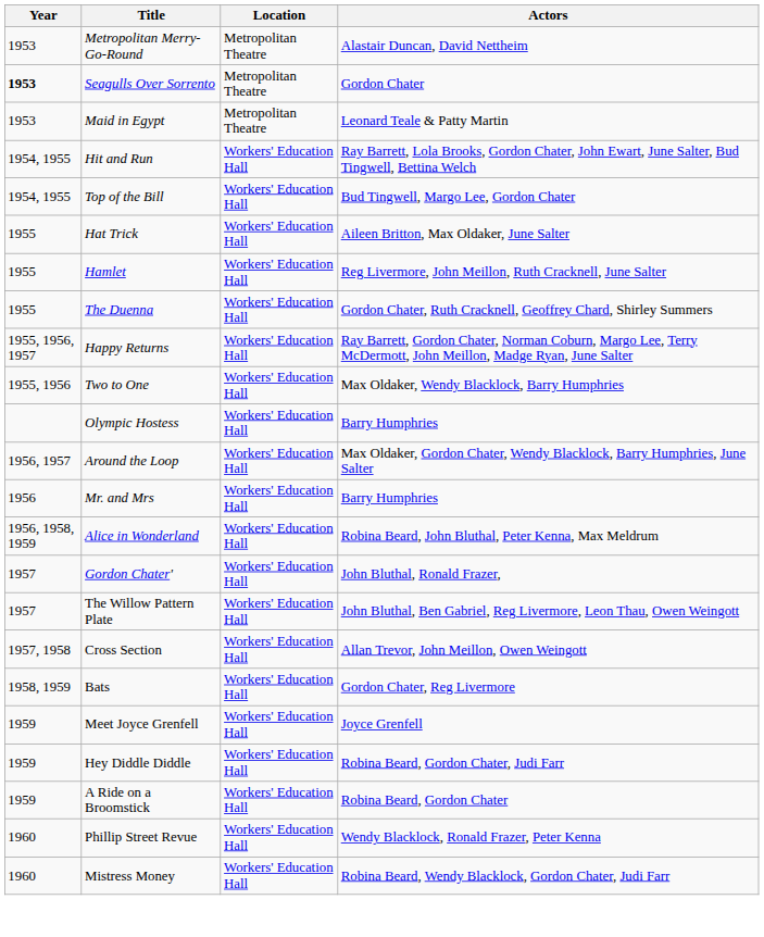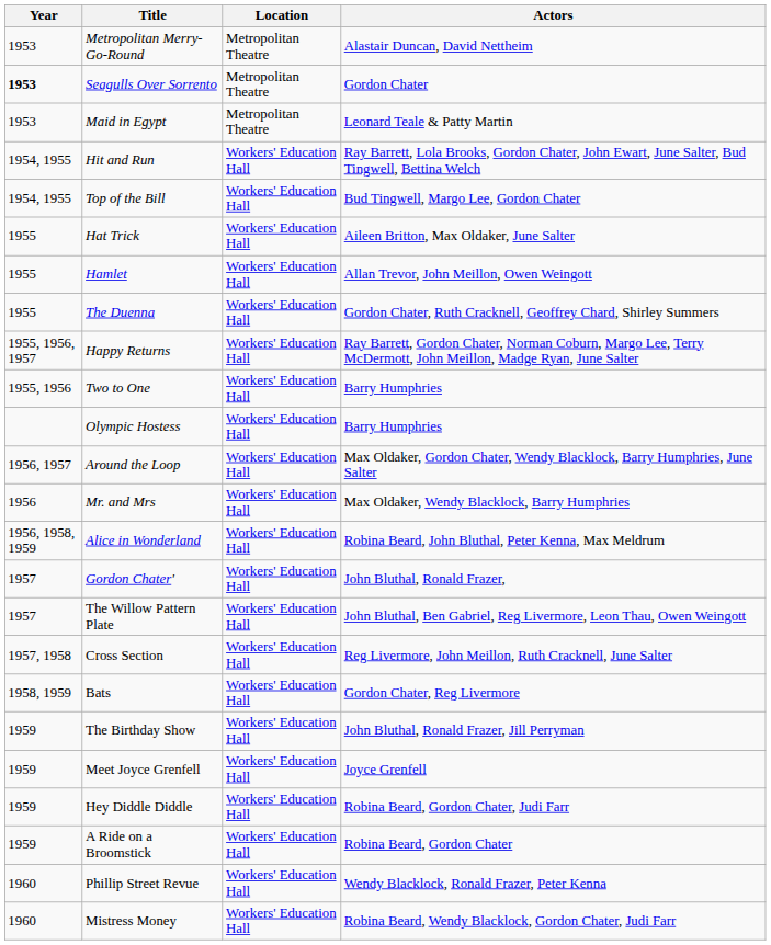 <table class="wikitable">
 <tr>
 <th>Year</th>
 <th>Title</th>
 <th>Location</th>
 <th>Actors</th>
 </tr>
 <tr>
 <td>1953</td>
 <td><em>Metropolitan Merry-Go-Round</em></td>
 <td>Metropolitan Theatre</td>
 <td><a href='#'>Alastair Duncan</a>, <a href='#'>David Nettheim</a></td>
 </tr>
 <tr>
 <td><strong>1953</strong></td>
 <td><em><a href='#'>Seagulls Over Sorrento</a></em></td>
 <td>Metropolitan Theatre</td>
 <td><a href='#'>Gordon Chater</a></td>
 </tr>
 <tr>
 <td>1953</td>
 <td><em>Maid in Egypt</em></td>
 <td>Metropolitan Theatre</td>
 <td><a href='#'>Leonard Teale</a> & Patty Martin</td>
 </tr>
 <tr>
 <td>1954, 1955</td>
 <td><em>Hit and Run</em></td>
 <td><a href='#'>Workers' Education Hall</a></td>
 <td><a href='#'>Ray Barrett</a>, <a href='#'>Lola Brooks</a>, <a href='#'>Gordon Chater</a>, <a href='#'>John Ewart</a>, <a href='#'>June Salter</a>, <a href='#'>Bud Tingwell</a>, <a href='#'>Bettina Welch</a></td>
 </tr>
 <tr>
 <td>1954, 1955</td>
 <td><em>Top of the Bill</em></td>
 <td><a href='#'>Workers' Education Hall</a></td>
 <td><a href='#'>Bud Tingwell</a>, <a href='#'>Margo Lee</a>, <a href='#'>Gordon Chater</a></td>
 </tr>
 <tr>
 <td>1955</td>
 <td><em>Hat Trick</em></td>
 <td><a href='#'>Workers' Education Hall</a></td>
 <td><a href='#'>Aileen Britton</a>, Max Oldaker, <a href='#'>June Salter</a></td>
 </tr>
 <tr>
 <td>1955</td>
 <td><em><a href='#'>Hamlet</a></em></td>
 <td><a href='#'>Workers' Education Hall</a></td>
-<td><a href='#'>Reg Livermore</a>, <a href='#'>John Meillon</a>, <a href='#'>Ruth Cracknell</a>, <a href='#'>June Salter</a></td>
+<td><a href='#'>Allan Trevor</a>, <a href='#'>John Meillon</a>,	<a href='#'>Owen Weingott</a></td>
 </tr>
 <tr>
 <td>1955</td>
 <td><em><a href='#'>The Duenna</a></em></td>
 <td><a href='#'>Workers' Education Hall</a></td>
 <td><a href='#'>Gordon Chater</a>, <a href='#'>Ruth Cracknell</a>, <a href='#'>Geoffrey Chard</a>, Shirley Summers</td>
 </tr>
 <tr>
 <td>1955, 1956, 1957</td>
 <td><em>Happy Returns</em></td>
 <td><a href='#'>Workers' Education Hall</a></td>
 <td><a href='#'>Ray Barrett</a>, <a href='#'>Gordon Chater</a>, <a href='#'>Norman Coburn</a>, <a href='#'>Margo Lee</a>, <a href='#'>Terry McDermott</a>, <a href='#'>John Meillon</a>, <a href='#'>Madge Ryan</a>, <a href='#'>June Salter</a></td>
 </tr>
 <tr>
 <td>1955, 1956</td>
 <td><em>Two to One</em></td>
 <td><a href='#'>Workers' Education Hall</a></td>
-<td>Max Oldaker, <a href='#'>Wendy Blacklock</a>, <a href='#'>Barry Humphries</a></td>
+<td><a href='#'>Barry Humphries</a></td>
 </tr>
 <tr>
 <td></td>
 <td><em>Olympic Hostess</em></td>
 <td><a href='#'>Workers' Education Hall</a></td>
 <td><a href='#'>Barry Humphries</a></td>
 </tr>
 <tr>
 <td>1956, 1957</td>
 <td><em>Around the Loop</em></td>
 <td><a href='#'>Workers' Education Hall</a></td>
 <td>Max Oldaker, <a href='#'>Gordon Chater</a>, <a href='#'>Wendy Blacklock</a>, <a href='#'>Barry Humphries</a>, <a href='#'>June Salter</a></td>
 </tr>
 <tr>
 <td>1956</td>
 <td><em>Mr. and Mrs</em></td>
 <td><a href='#'>Workers' Education Hall</a></td>
-<td><a href='#'>Barry Humphries</a></td>
+<td>Max Oldaker, <a href='#'>Wendy Blacklock</a>, <a href='#'>Barry Humphries</a></td>
 </tr>
 <tr>
 <td>1956, 1958, 1959</td>
 <td><em><a href='#'>Alice in Wonderland</a></em></td>
 <td><a href='#'>Workers' Education Hall</a></td>
 <td><a href='#'>Robina Beard</a>, <a href='#'>John Bluthal</a>, <a href='#'>Peter Kenna</a>, Max Meldrum</td>
 </tr>
 <tr>
 <td>1957</td>
 <td><em><a href='#'>Gordon Chater</a>'</td>
 <td><a href='#'>Workers' Education Hall</a></td>
 <td><a href='#'>John Bluthal</a>, <a href='#'>Ronald Frazer</a>,</td>
 </tr>
 <tr>
 <td>1957</td>
 <td></em>The Willow Pattern Plate<em></td>
 <td><a href='#'>Workers' Education Hall</a></td>
 <td><a href='#'>John Bluthal</a>, <a href='#'>Ben Gabriel</a>, <a href='#'>Reg Livermore</a>, <a href='#'>Leon Thau</a>, <a href='#'>Owen Weingott</a></td>
 </tr>
 <tr>
 <td>1957, 1958</td>
 <td></em>Cross Section<em></td>
 <td><a href='#'>Workers' Education Hall</a></td>
-<td><a href='#'>Allan Trevor</a>, <a href='#'>John Meillon</a>,	<a href='#'>Owen Weingott</a></td>
+<td><a href='#'>Reg Livermore</a>, <a href='#'>John Meillon</a>, <a href='#'>Ruth Cracknell</a>, <a href='#'>June Salter</a></td>
 </tr>
 <tr>
 <td>1958, 1959</td>
 <td></em>Bats<em></td>
 <td><a href='#'>Workers' Education Hall</a></td>
 <td><a href='#'>Gordon Chater</a>,	<a href='#'>Reg Livermore</a></td>
+</tr>
+<tr>
+<td>1959</td>
+<td></em>The Birthday Show<em></td>
+<td><a href='#'>Workers' Education Hall</a></td>
+<td><a href='#'>John Bluthal</a>, <a href='#'>Ronald Frazer</a>, <a href='#'>Jill Perryman</a></td>
 </tr>
 <tr>
 <td>1959</td>
 <td></em>Meet Joyce Grenfell<em></td>
 <td><a href='#'>Workers' Education Hall</a></td>
 <td><a href='#'>Joyce Grenfell</a></td>
 </tr>
 <tr>
 <td>1959</td>
 <td></em>Hey Diddle Diddle<em></td>
 <td><a href='#'>Workers' Education Hall</a></td>
 <td><a href='#'>Robina Beard</a>, <a href='#'>Gordon Chater</a>, <a href='#'>Judi Farr</a></td>
 </tr>
 <tr>
 <td>1959</td>
 <td></em>A Ride on a Broomstick<em></td>
 <td><a href='#'>Workers' Education Hall</a></td>
 <td><a href='#'>Robina Beard</a>, <a href='#'>Gordon Chater</a></td>
 </tr>
 <tr>
 <td>1960</td>
 <td></em>Phillip Street Revue<em></td>
 <td><a href='#'>Workers' Education Hall</a></td>
 <td><a href='#'>Wendy Blacklock</a>, <a href='#'>Ronald Frazer</a>, <a href='#'>Peter Kenna</a></td>
 </tr>
 <tr>
 <td>1960</td>
 <td></em>Mistress Money<em></td>
 <td><a href='#'>Workers' Education Hall</a></td>
 <td><a href='#'>Robina Beard</a>, <a href='#'>Wendy Blacklock</a>, <a href='#'>Gordon Chater</a>, <a href='#'>Judi Farr</a></td>
 </tr>
 </table>
